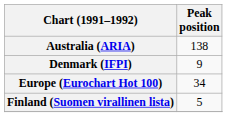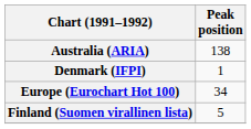 <table class="wikitable sortable plainrowheaders" style="text-align:center">
 <tr>
 <th>Chart (1991–1992)</th>
 <th>Peak<br>position</th>
 </tr>
 <tr>
 <th scope="row">Australia (<a href='#'>ARIA</a>)</th>
 <td>138</td>
 </tr>
 <tr>
 <th scope="row">Denmark (<a href='#'>IFPI</a>)</th>
-<td>9</td>
+<td>1</td>
 </tr>
 <tr>
 <th scope="row">Europe (<a href='#'>Eurochart Hot 100</a>)</th>
 <td>34</td>
 </tr>
 <tr>
 <th scope="row">Finland (<a href='#'>Suomen virallinen lista</a>)</th>
 <td>5</td>
 </tr>
 <tr>
 </tr>
 <tr>
 </tr>
 </table>
